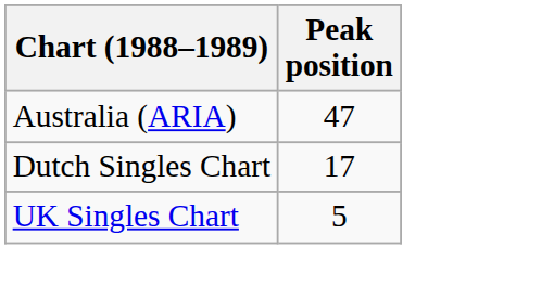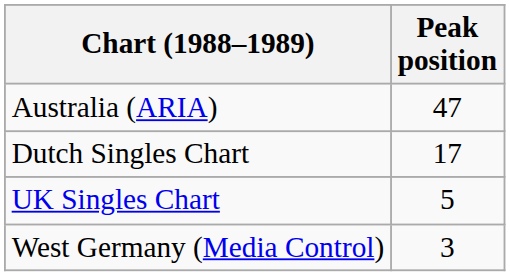 <table class="wikitable sortable">
 <tr>
 <th>Chart (1988–1989)</th>
 <th>Peak<br>position</th>
 </tr>
 <tr>
 <td>Australia (<a href='#'>ARIA</a>)</td>
 <td style="text-align:center;">47</td>
 </tr>
 <tr>
 <td>Dutch Singles Chart</td>
 <td style="text-align:center;">17</td>
 </tr>
 <tr>
 <td><a href='#'>UK Singles Chart</a></td>
 <td style="text-align:center;">5</td>
 </tr>
+<tr>
+<td>West Germany (<a href='#'>Media Control</a>)</td>
+<td style="text-align:center;">3</td>
+</tr>
 </table>
